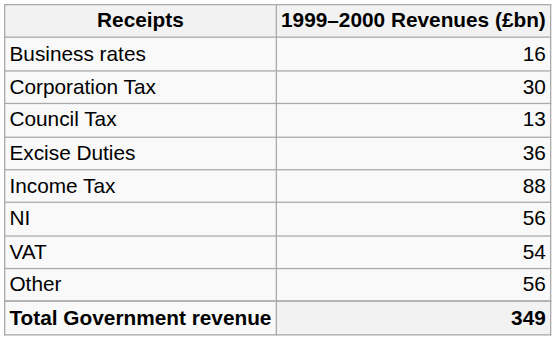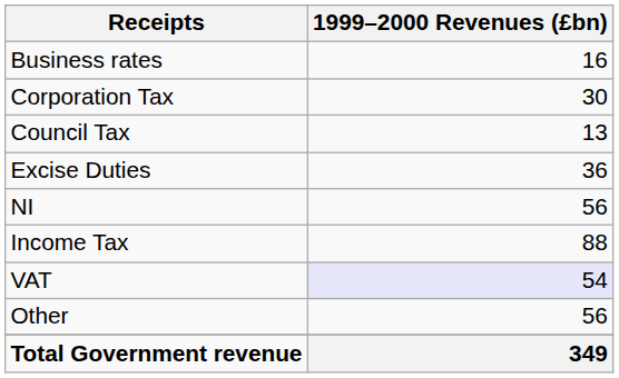 <table class="wikitable sortable">
 <tr>
 <th>Receipts</th>
 <th style="text-align: right">1999–2000 Revenues (£bn)</th>
 </tr>
 <tr>
 <td>Business rates</td>
 <td style="text-align: right">16</td>
 </tr>
 <tr>
 <td>Corporation Tax</td>
 <td style="text-align: right">30</td>
 </tr>
 <tr>
 <td>Council Tax</td>
 <td style="text-align: right">13</td>
 </tr>
 <tr>
 <td>Excise Duties</td>
 <td style="text-align: right">36</td>
 </tr>
 <tr>
+<td>NI</td>
+<td style="text-align: right">56</td>
+</tr>
+<tr>
 <td>Income Tax</td>
 <td style="text-align: right">88</td>
 </tr>
 <tr>
-<td>NI</td>
-<td style="text-align: right">56</td>
-</tr>
-<tr>
 <td>VAT</td>
-<td style="text-align: right">54</td>
+<td style="background: lavender; text-align: right">54</td>
 </tr>
 <tr>
 <td>Other</td>
 <td style="text-align: right">56</td>
 </tr>
 <tr>
 </tr>
 <tr class="sortbottom">
 <td style="text-align: left"><strong>Total Government revenue</strong></td>
 <th style="text-align: right">349</th>
 </tr>
 </table>
